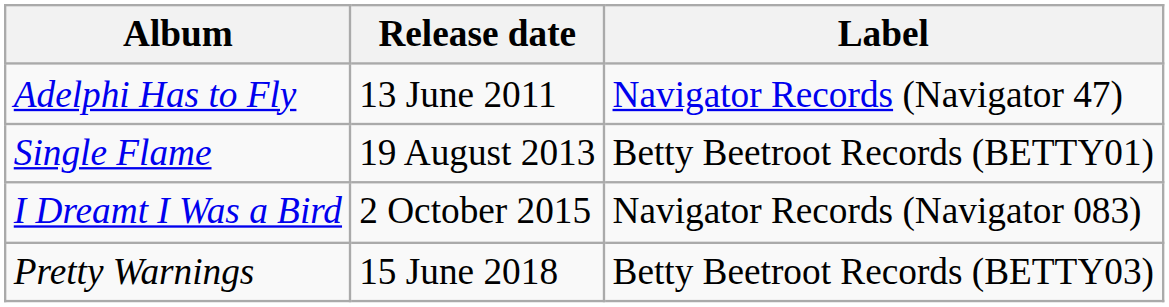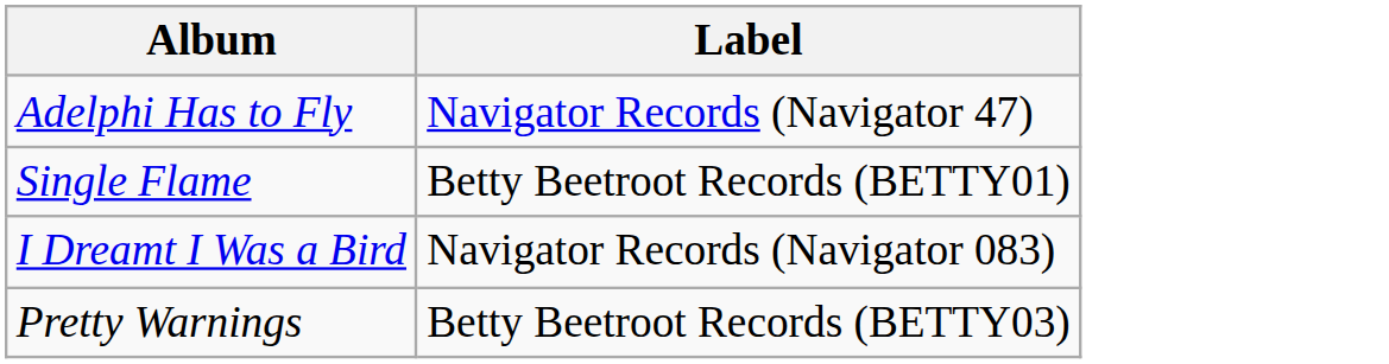 <table class="wikitable">
 <tr>
 <th>Album</th>
-<th>Release date</th>
 <th>Label</th>
 </tr>
 <tr>
 <td><em><a href='#'>Adelphi Has to Fly</a></em></td>
-<td>13 June 2011</td>
 <td><a href='#'>Navigator Records</a> (Navigator 47)</td>
 </tr>
 <tr>
 <td><em><a href='#'>Single Flame</a></em></td>
-<td>19 August 2013</td>
 <td>Betty Beetroot Records (BETTY01)</td>
 </tr>
 <tr>
 <td><em><a href='#'>I Dreamt I Was a Bird</a></em></td>
-<td>2 October 2015</td>
 <td>Navigator Records (Navigator 083)</td>
 </tr>
 <tr>
 <td><em>Pretty Warnings</em></td>
-<td>15 June 2018</td>
 <td>Betty Beetroot Records (BETTY03)</td>
 </tr>
 </table>
